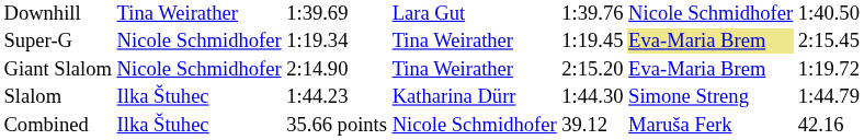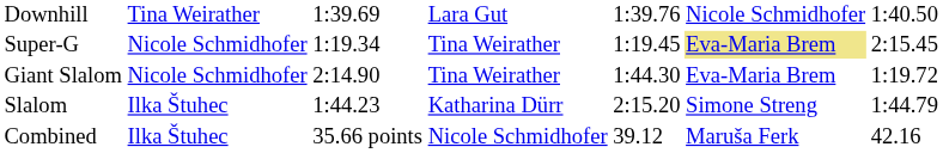 <table>
 <tr>
 <td>Downhill</td>
 <td><a href='#'>Tina Weirather</a><br></td>
 <td>1:39.69</td>
 <td><a href='#'>Lara Gut</a><br></td>
 <td>1:39.76</td>
 <td><a href='#'>Nicole Schmidhofer</a><br></td>
 <td>1:40.50</td>
 </tr>
 <tr>
 <td>Super-G</td>
 <td><a href='#'>Nicole Schmidhofer</a><br></td>
 <td>1:19.34</td>
 <td><a href='#'>Tina Weirather</a><br></td>
 <td>1:19.45</td>
 <td style="background: khaki;"><a href='#'>Eva-Maria Brem</a><br></td>
 <td>2:15.45</td>
 </tr>
 <tr>
 <td>Giant Slalom</td>
 <td><a href='#'>Nicole Schmidhofer</a><br></td>
 <td>2:14.90</td>
 <td><a href='#'>Tina Weirather</a><br></td>
-<td>2:15.20</td>
+<td>1:44.30</td>
 <td><a href='#'>Eva-Maria Brem</a><br></td>
 <td>1:19.72</td>
 </tr>
 <tr>
 <td>Slalom</td>
 <td><a href='#'>Ilka Štuhec</a><br></td>
 <td>1:44.23</td>
 <td><a href='#'>Katharina Dürr</a><br></td>
-<td>1:44.30</td>
+<td>2:15.20</td>
 <td><a href='#'>Simone Streng</a><br></td>
 <td>1:44.79</td>
 </tr>
 <tr>
 <td>Combined</td>
 <td><a href='#'>Ilka Štuhec</a><br></td>
 <td>35.66 points</td>
 <td><a href='#'>Nicole Schmidhofer</a><br></td>
 <td>39.12</td>
 <td><a href='#'>Maruša Ferk</a><br></td>
 <td>42.16</td>
 </tr>
 </table>
